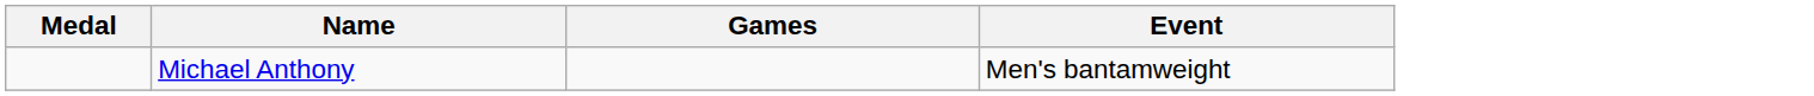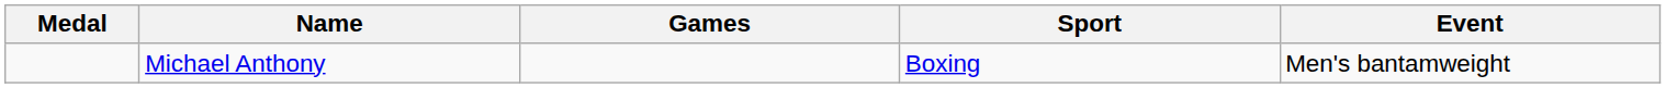 <table class="wikitable sortable">
 <tr>
 <th style="width:5em">Medal</th>
 <th style="width:15em">Name</th>
 <th style="width:15em">Games</th>
+<th style="width:15em">Sport</th>
 <th style="width:15em">Event</th>
 </tr>
 <tr>
 <td></td>
 <td><a href='#'>Michael Anthony</a></td>
 <td></td>
+<td> <a href='#'>Boxing</a></td>
 <td>Men's bantamweight</td>
 </tr>
 </table>
